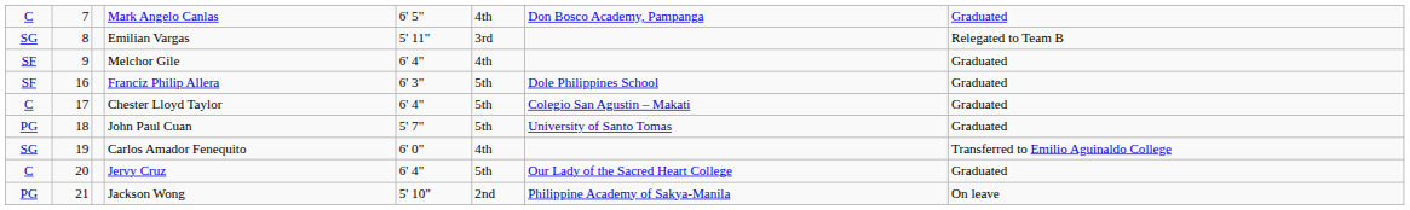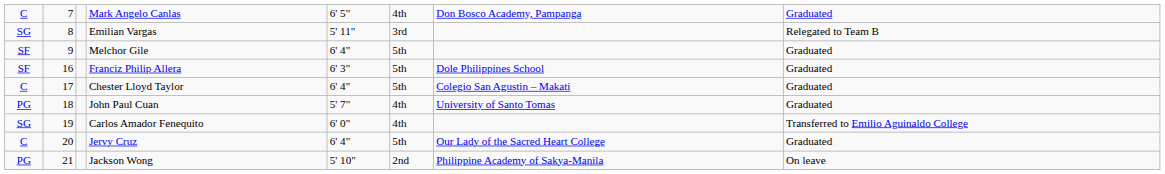 <table class=wikitable width=100% style=font-size:95%>
 <tr>
 <td align=center><a href='#'>C</a></td>
 <td align=right>7</td>
 <td></td>
 <td><a href='#'>Mark Angelo Canlas</a></td>
 <td>6' 5"</td>
 <td>4th</td>
 <td><a href='#'>Don Bosco Academy, Pampanga</a></td>
 <td><a href='#'>Graduated</a></td>
 </tr>
 <tr>
 <td align=center><a href='#'>SG</a></td>
 <td align=right>8</td>
 <td></td>
 <td>Emilian Vargas</td>
 <td>5' 11"</td>
 <td>3rd</td>
 <td></td>
 <td>Relegated to Team B</td>
 </tr>
 <tr>
 <td align=center><a href='#'>SF</a></td>
 <td align=right>9</td>
 <td></td>
 <td>Melchor Gile</td>
 <td>6' 4"</td>
-<td>4th</td>
+<td>5th</td>
 <td></td>
 <td>Graduated</td>
 </tr>
 <tr>
 <td align=center><a href='#'>SF</a></td>
 <td align=right>16</td>
 <td></td>
 <td><a href='#'>Franciz Philip Allera</a></td>
 <td>6' 3"</td>
 <td>5th</td>
 <td><a href='#'>Dole Philippines School</a></td>
 <td>Graduated</td>
 </tr>
 <tr>
 <td align=center><a href='#'>C</a></td>
 <td align=right>17</td>
 <td></td>
 <td>Chester Lloyd Taylor</td>
 <td>6' 4"</td>
 <td>5th</td>
 <td><a href='#'>Colegio San Agustin – Makati</a></td>
 <td>Graduated</td>
 </tr>
 <tr>
 <td align=center><a href='#'>PG</a></td>
 <td align=right>18</td>
 <td></td>
 <td>John Paul Cuan</td>
 <td>5' 7"</td>
-<td>5th</td>
+<td>4th</td>
 <td><a href='#'>University of Santo Tomas</a></td>
 <td>Graduated</td>
 </tr>
 <tr>
 <td align=center><a href='#'>SG</a></td>
 <td align=right>19</td>
 <td></td>
 <td>Carlos Amador Fenequito</td>
 <td>6' 0"</td>
 <td>4th</td>
 <td></td>
 <td>Transferred to <a href='#'>Emilio Aguinaldo College</a></td>
 </tr>
 <tr>
 <td align=center><a href='#'>C</a></td>
 <td align=right>20</td>
 <td></td>
 <td><a href='#'>Jervy Cruz</a></td>
 <td>6' 4"</td>
 <td>5th</td>
 <td><a href='#'>Our Lady of the Sacred Heart College</a></td>
 <td>Graduated</td>
 </tr>
 <tr>
 <td align=center><a href='#'>PG</a></td>
 <td align=right>21</td>
 <td></td>
 <td>Jackson Wong</td>
 <td>5' 10"</td>
 <td>2nd</td>
 <td><a href='#'>Philippine Academy of Sakya-Manila</a></td>
 <td>On leave</td>
 </tr>
 </table>
